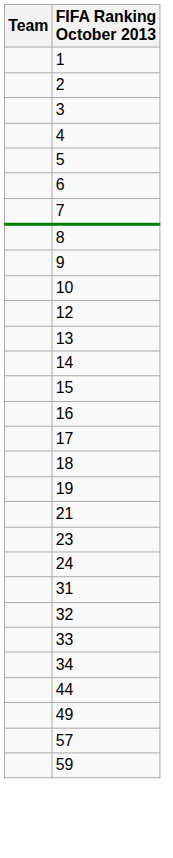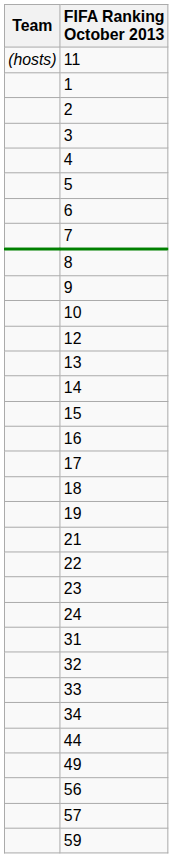 <table class="wikitable" style="text-align: left;">
 <tr>
 <th>Team</th>
 <th>FIFA Ranking<br>October 2013</th>
+</tr>
+<tr>
+<td> <em>(hosts)</em></td>
+<td>11</td>
 </tr>
 <tr>
 <td></td>
 <td>1</td>
 </tr>
 <tr>
 <td></td>
 <td>2</td>
 </tr>
 <tr>
 <td></td>
 <td>3</td>
 </tr>
 <tr>
 <td></td>
 <td>4</td>
 </tr>
 <tr>
 <td></td>
 <td>5</td>
 </tr>
 <tr>
 <td></td>
 <td>6</td>
 </tr>
 <tr style="border-bottom:3px solid green;">
 <td></td>
 <td>7</td>
 </tr>
 <tr>
 <td></td>
 <td>8</td>
 </tr>
 <tr>
 <td></td>
 <td>9</td>
 </tr>
 <tr>
 <td></td>
 <td>10</td>
 </tr>
 <tr>
 <td></td>
 <td>12</td>
 </tr>
 <tr>
 <td></td>
 <td>13</td>
 </tr>
 <tr>
 <td></td>
 <td>14</td>
 </tr>
 <tr>
 <td></td>
 <td>15</td>
 </tr>
 <tr>
 <td></td>
 <td>16</td>
 </tr>
 <tr>
 <td></td>
 <td>17</td>
 </tr>
 <tr>
 <td></td>
 <td>18</td>
 </tr>
 <tr>
 <td></td>
 <td>19</td>
 </tr>
 <tr>
 <td></td>
 <td>21</td>
 </tr>
 <tr>
 <td></td>
+<td>22</td>
+</tr>
+<tr>
+<td></td>
 <td>23</td>
 </tr>
 <tr>
 <td></td>
 <td>24</td>
 </tr>
 <tr>
 <td></td>
 <td>31</td>
 </tr>
 <tr>
 <td></td>
 <td>32</td>
 </tr>
 <tr>
 <td></td>
 <td>33</td>
 </tr>
 <tr>
 <td></td>
 <td>34</td>
 </tr>
 <tr>
 <td></td>
 <td>44</td>
 </tr>
 <tr>
 <td></td>
 <td>49</td>
 </tr>
 <tr>
 <td></td>
+<td>56</td>
+</tr>
+<tr>
+<td></td>
 <td>57</td>
 </tr>
 <tr>
 <td></td>
 <td>59</td>
 </tr>
 </table>
